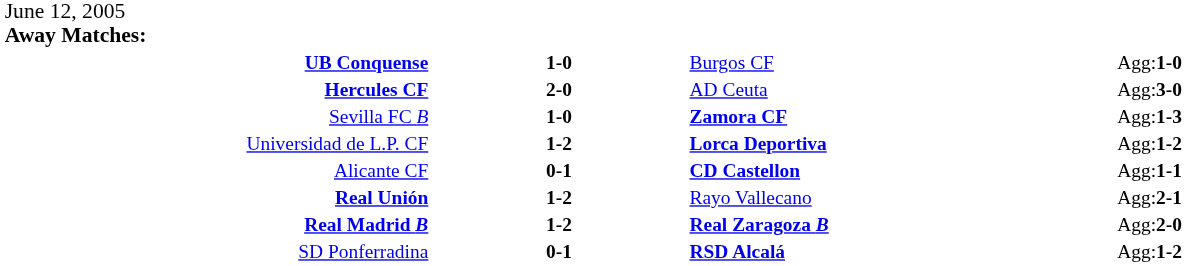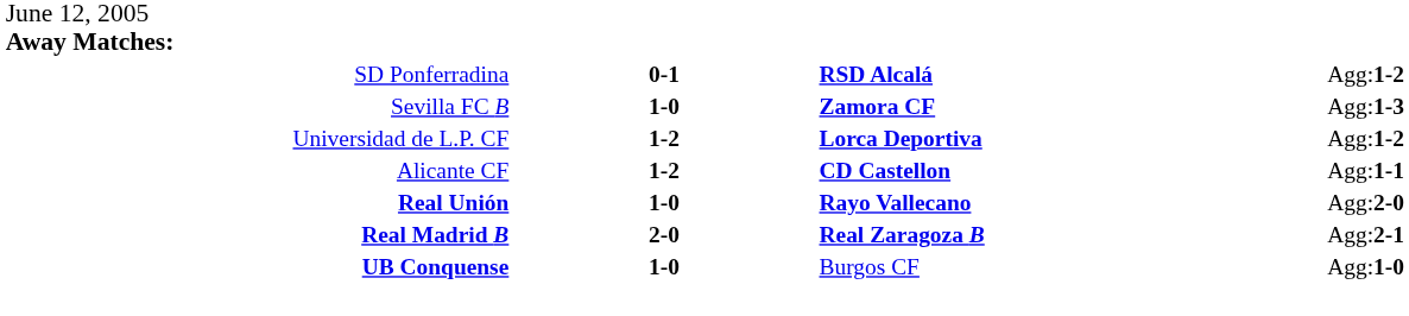 <table width=100% cellspacing=1>
 <tr>
 <th width=20%></th>
 <th width=12%></th>
 <th width=20%></th>
 <th></th>
 </tr>
 <tr>
 <td>June 12, 2005<br><strong>Away Matches:</strong></td>
 </tr>
 <tr style=font-size:90%>
-<td align=right><strong><a href='#'>UB Conquense</a></strong></td>
-<td align=center><strong>1-0</strong></td>
-<td><a href='#'>Burgos CF</a></td>
-<td>Agg:<strong>1-0</strong></td>
-</tr>
-<tr style=font-size:90%>
-<td align=right><strong><a href='#'>Hercules CF</a></strong></td>
-<td align=center><strong>2-0</strong></td>
-<td><a href='#'>AD Ceuta</a></td>
-<td>Agg:<strong>3-0</strong></td>
+<td align=right><a href='#'>SD Ponferradina</a></td>
+<td align=center><strong>0-1</strong></td>
+<td><strong><a href='#'>RSD Alcalá</a></strong></td>
+<td>Agg:<strong>1-2</strong></td>
 </tr>
 <tr style=font-size:90%>
 <td align=right><a href='#'>Sevilla FC <em>B</em></a></td>
 <td align=center><strong>1-0</strong></td>
 <td><strong><a href='#'>Zamora CF</a></strong></td>
 <td>Agg:<strong>1-3</strong></td>
 </tr>
 <tr style=font-size:90%>
 <td align=right><a href='#'>Universidad de L.P. CF</a></td>
 <td align=center><strong>1-2</strong></td>
 <td><strong><a href='#'>Lorca Deportiva</a></strong></td>
 <td>Agg:<strong>1-2</strong></td>
 </tr>
 <tr style=font-size:90%>
 <td align=right><a href='#'>Alicante CF</a></td>
-<td align=center><strong>0-1</strong></td>
+<td align=center><strong>1-2</strong></td>
 <td><strong><a href='#'>CD Castellon</a></strong></td>
 <td>Agg:<strong>1-1</strong></td>
 </tr>
 <tr style=font-size:90%>
 <td align=right><strong><a href='#'>Real Unión</a></strong></td>
-<td align=center><strong>1-2</strong></td>
-<td><a href='#'>Rayo Vallecano</a></td>
+<td align=center><strong>1-0</strong></td>
+<td><strong><a href='#'>Rayo Vallecano</a></strong></td>
+<td>Agg:<strong>2-0</strong></td>
+</tr>
+<tr style=font-size:90%>
+<td align=right><strong><a href='#'>Real Madrid <em>B</em></a> </strong></td>
+<td align=center><strong>2-0</strong></td>
+<td><strong><a href='#'>Real Zaragoza <em>B</em></a></strong></td>
 <td>Agg:<strong>2-1</strong></td>
 </tr>
 <tr style=font-size:90%>
-<td align=right><strong><a href='#'>Real Madrid <em>B</em></a> </strong></td>
-<td align=center><strong>1-2</strong></td>
-<td><strong><a href='#'>Real Zaragoza <em>B</em></a></strong></td>
-<td>Agg:<strong>2-0</strong></td>
-</tr>
-<tr style=font-size:90%>
-<td align=right><a href='#'>SD Ponferradina</a></td>
-<td align=center><strong>0-1</strong></td>
-<td><strong><a href='#'>RSD Alcalá</a></strong></td>
-<td>Agg:<strong>1-2</strong></td>
+<td align=right><strong><a href='#'>UB Conquense</a></strong></td>
+<td align=center><strong>1-0</strong></td>
+<td><a href='#'>Burgos CF</a></td>
+<td>Agg:<strong>1-0</strong></td>
 </tr>
 </table>
